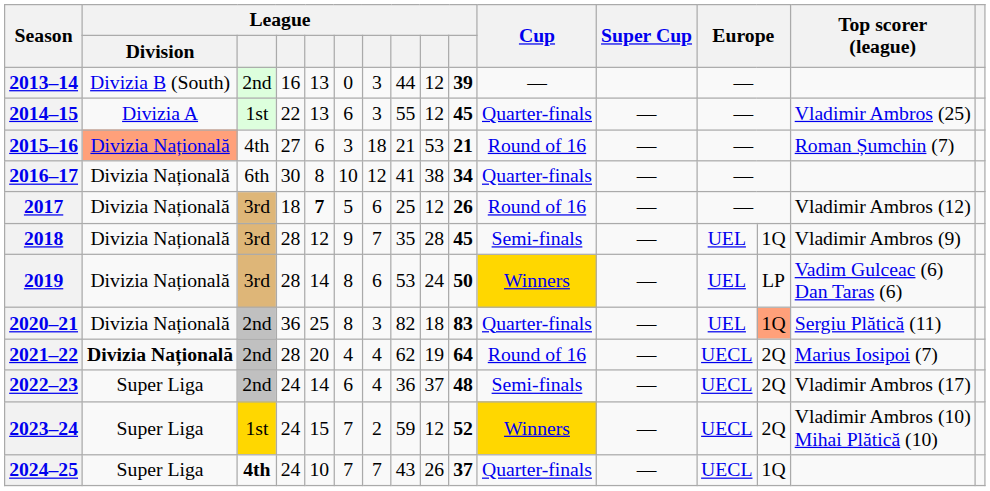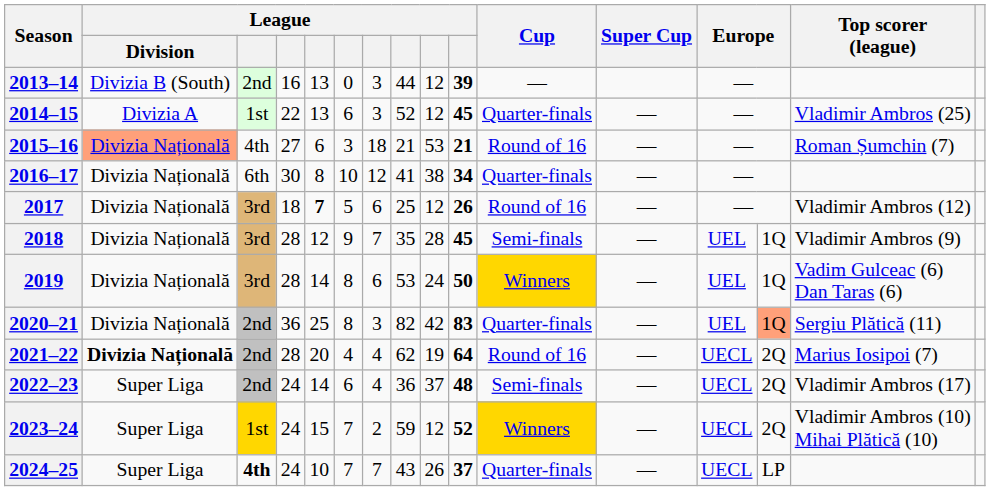 <table class="wikitable plainrowheaders" style="text-align: center;">
 <tr>
 <th rowspan=2 scope=col>Season</th>
 <th colspan=9>League</th>
 <th rowspan=2 scope=col><a href='#'>Cup</a></th>
 <th rowspan="2"><a href='#'>Super Cup</a></th>
 <th colspan="2" rowspan="2">Europe</th>
 <th rowspan="2">Top scorer<br>(league)</th>
 <th rowspan="2" scope="col"></th>
 </tr>
 <tr>
 <th scope=col>Division</th>
 <th scope=col></th>
 <th scope=col></th>
 <th scope=col></th>
 <th scope=col></th>
 <th scope=col></th>
 <th scope=col></th>
 <th scope=col></th>
 <th scope=col></th>
 </tr>
 <tr>
 <th scope="row"><a href='#'>2013–14</a></th>
 <td><a href='#'>Divizia B</a> (South)</td>
 <td style="background:#ddffdd;"> 2nd</td>
 <td>16</td>
 <td>13</td>
 <td>0</td>
 <td>3</td>
 <td>44</td>
 <td>12</td>
 <td><strong>39</strong></td>
 <td>—</td>
 <td></td>
 <td colspan="2">—</td>
 <td></td>
 <td></td>
 </tr>
 <tr>
 <th scope="row"><a href='#'>2014–15</a></th>
 <td><a href='#'>Divizia A</a></td>
 <td style="background:#ddffdd;"> 1st</td>
 <td>22</td>
 <td>13</td>
 <td>6</td>
 <td>3</td>
-<td>55</td>
+<td>52</td>
 <td>12</td>
 <td><strong>45</strong></td>
 <td><a href='#'>Quarter-finals</a></td>
 <td>—</td>
 <td colspan="2">—</td>
 <td align=left> <a href='#'>Vladimir Ambros</a> (25)</td>
 <td></td>
 </tr>
 <tr>
 <th scope="row"><a href='#'>2015–16</a></th>
 <td style="background: lightsalmon;"><a href='#'>Divizia Națională</a></td>
 <td>4th</td>
 <td>27</td>
 <td>6</td>
 <td>3</td>
 <td>18</td>
 <td>21</td>
 <td>53</td>
 <td><strong>21</strong></td>
 <td><a href='#'>Round of 16</a></td>
 <td>—</td>
 <td colspan="2">—</td>
 <td align=left> <a href='#'>Roman Șumchin</a> (7)</td>
 <td></td>
 </tr>
 <tr>
 <th scope="row"><a href='#'>2016–17</a></th>
 <td>Divizia Națională</td>
 <td>6th</td>
 <td>30</td>
 <td>8</td>
 <td>10</td>
 <td>12</td>
 <td>41</td>
 <td>38</td>
 <td><strong>34</strong></td>
 <td><a href='#'>Quarter-finals</a></td>
 <td>—</td>
 <td colspan="2">—</td>
 <td></td>
 <td></td>
 </tr>
 <tr>
 <th scope="row"><a href='#'>2017</a></th>
 <td>Divizia Națională</td>
 <td style="background:#deb678;">3rd</td>
 <td>18</td>
 <td><strong>7</strong></td>
 <td>5</td>
 <td>6</td>
 <td>25</td>
 <td>12</td>
 <td><strong>26</strong></td>
 <td><a href='#'>Round of 16</a></td>
 <td>—</td>
 <td colspan="2">—</td>
 <td align=left> Vladimir Ambros (12)</td>
 <td></td>
 </tr>
 <tr>
 <th scope="row"><a href='#'>2018</a></th>
 <td>Divizia Națională</td>
 <td style="background:#deb678;">3rd</td>
 <td>28</td>
 <td>12</td>
 <td>9</td>
 <td>7</td>
 <td>35</td>
 <td>28</td>
 <td><strong>45</strong></td>
 <td><a href='#'>Semi-finals</a></td>
 <td>—</td>
 <td><a href='#'>UEL</a></td>
 <td>1Q</td>
 <td align=left> Vladimir Ambros (9)</td>
 <td></td>
 </tr>
 <tr>
 <th scope="row"><a href='#'>2019</a></th>
 <td>Divizia Națională</td>
 <td style="background:#deb678;">3rd</td>
 <td>28</td>
 <td>14</td>
 <td>8</td>
 <td>6</td>
 <td>53</td>
 <td>24</td>
 <td><strong>50</strong></td>
 <td style="background:gold;"><a href='#'>Winners</a></td>
 <td>—</td>
 <td><a href='#'>UEL</a></td>
-<td>LP</td>
+<td>1Q</td>
 <td align=left> <a href='#'>Vadim Gulceac</a> (6)<br> <a href='#'>Dan Taras</a> (6)</td>
 <td></td>
 </tr>
 <tr>
 <th scope="row"><a href='#'>2020–21</a></th>
 <td>Divizia Națională</td>
 <td style="background:silver">2nd</td>
 <td>36</td>
 <td>25</td>
 <td>8</td>
 <td>3</td>
 <td>82</td>
-<td>18</td>
+<td>42</td>
 <td><strong>83</strong></td>
 <td><a href='#'>Quarter-finals</a></td>
 <td>—</td>
 <td><a href='#'>UEL</a></td>
 <td style="background: lightsalmon;">1Q</td>
 <td align=left> <a href='#'>Sergiu Plătică</a> (11)</td>
 <td></td>
 </tr>
 <tr>
 <th scope="row"><a href='#'>2021–22</a></th>
 <td><strong>Divizia Națională</strong></td>
 <td style="background:silver">2nd</td>
 <td>28</td>
 <td>20</td>
 <td>4</td>
 <td>4</td>
 <td>62</td>
 <td>19</td>
 <td><strong>64</strong></td>
 <td><a href='#'>Round of 16</a></td>
 <td>—</td>
 <td><a href='#'>UECL</a></td>
 <td>2Q</td>
 <td align=left> <a href='#'>Marius Iosipoi</a> (7)</td>
 <td></td>
 </tr>
 <tr>
 <th scope="row"><a href='#'>2022–23</a></th>
 <td>Super Liga</td>
 <td style="background:silver">2nd</td>
 <td>24</td>
 <td>14</td>
 <td>6</td>
 <td>4</td>
 <td>36</td>
 <td>37</td>
 <td><strong>48</strong></td>
 <td><a href='#'>Semi-finals</a></td>
 <td>—</td>
 <td><a href='#'>UECL</a></td>
 <td>2Q</td>
 <td align=left> Vladimir Ambros (17)</td>
 <td></td>
 </tr>
 <tr>
 <th scope="row"><a href='#'>2023–24</a></th>
 <td>Super Liga</td>
 <td style="background:gold">1st</td>
 <td>24</td>
 <td>15</td>
 <td>7</td>
 <td>2</td>
 <td>59</td>
 <td>12</td>
 <td><strong>52</strong></td>
 <td style="background:gold;"><a href='#'>Winners</a></td>
 <td>—</td>
 <td><a href='#'>UECL</a></td>
 <td>2Q</td>
 <td align=left> Vladimir Ambros (10)<br> <a href='#'>Mihai Plătică</a> (10)</td>
 <td></td>
 </tr>
 <tr>
 <th scope="row"><a href='#'>2024–25</a></th>
 <td>Super Liga</td>
 <td><strong>4th</strong></td>
 <td>24</td>
 <td>10</td>
 <td>7</td>
 <td>7</td>
 <td>43</td>
 <td>26</td>
 <td><strong>37</strong></td>
 <td><a href='#'>Quarter-finals</a></td>
 <td>—</td>
 <td><a href='#'>UECL</a></td>
-<td>1Q</td>
+<td>LP</td>
 <td align="left"></td>
 <td></td>
 </tr>
 </table>
